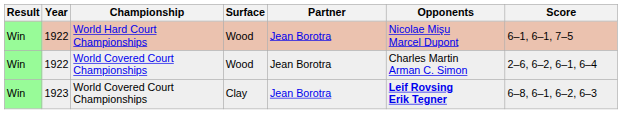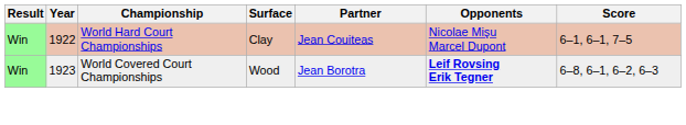 <table class="sortable wikitable">
 <tr>
 <th style="width:40px">Result</th>
 <th style="width:30px">Year</th>
 <th style="width:220px">Championship</th>
 <th style="width:50px">Surface</th>
 <th style="width:170px">Partner</th>
 <th style="width:170px">Opponents</th>
 <th style="width:160px" class="unsortable">Score</th>
 </tr>
 <tr style="background:#ebc2af;">
 <td style="background:#98fb98;">Win</td>
 <td>1922</td>
 <td><a href='#'>World Hard Court Championships</a></td>
-<td>Wood</td>
-<td> <a href='#'>Jean Borotra</a></td>
+<td>Clay</td>
+<td> <a href='#'>Jean Couiteas</a></td>
 <td> <a href='#'>Nicolae Mişu</a><br>  <a href='#'>Marcel Dupont</a></td>
 <td>6–1, 6–1, 7–5</td>
 </tr>
 <tr style="background:#efefef;">
 <td style="background:#98fb98;">Win</td>
-<td>1922</td>
-<td><a href='#'>World Covered Court Championships</a></td>
-<td>Wood</td>
-<td> Jean Borotra</td>
-<td> Charles Martin <br>  <a href='#'>Arman C. Simon</a></td>
-<td>2–6, 6–2, 6–1, 6–4</td>
-</tr>
-<tr style="background:#efefef;">
-<td style="background:#98fb98;">Win</td>
 <td>1923</td>
 <td>World Covered Court Championships</td>
-<td>Clay</td>
+<td>Wood</td>
 <td> <a href='#'>Jean Borotra</a></td>
 <td><strong> <a href='#'>Leif Rovsing</a> <br>  <a href='#'>Erik Tegner</a></strong></td>
 <td>6–8, 6–1, 6–2, 6–3</td>
 </tr>
 </table>
